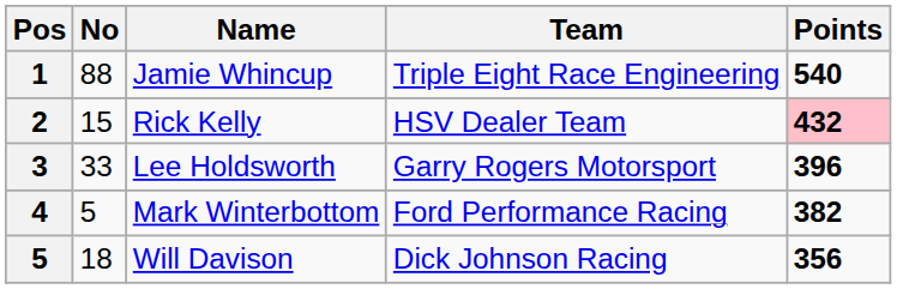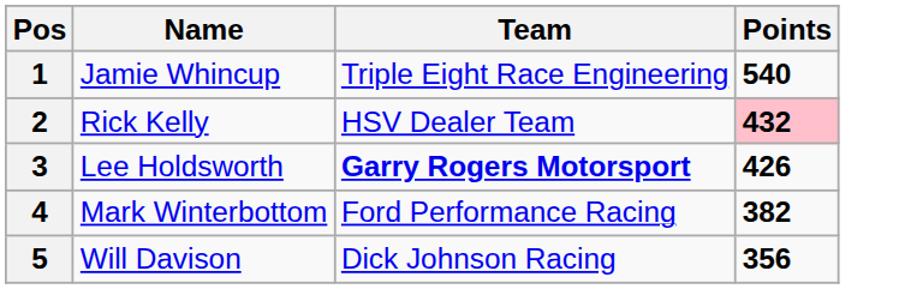 <table class="wikitable" style="font-size: 85%;">
 <tr>
 <th>Pos</th>
-<th>No</th>
 <th>Name</th>
 <th>Team</th>
 <th>Points</th>
 </tr>
 <tr>
 <th>1</th>
-<td>88</td>
 <td> <a href='#'>Jamie Whincup</a></td>
 <td><a href='#'>Triple Eight Race Engineering</a></td>
 <td><strong>540</strong></td>
 </tr>
 <tr>
 <th>2</th>
-<td>15</td>
 <td> <a href='#'>Rick Kelly</a></td>
 <td><a href='#'>HSV Dealer Team</a></td>
 <td style="background: pink;"><strong>432</strong></td>
 </tr>
 <tr>
 <th>3</th>
-<td>33</td>
 <td> <a href='#'>Lee Holdsworth</a></td>
-<td><a href='#'>Garry Rogers Motorsport</a></td>
-<td><strong>396</strong></td>
+<td><strong><a href='#'>Garry Rogers Motorsport</a></strong></td>
+<td><strong>426</strong></td>
 </tr>
 <tr>
 <th>4</th>
-<td>5</td>
 <td> <a href='#'>Mark Winterbottom</a></td>
 <td><a href='#'>Ford Performance Racing</a></td>
 <td><strong>382</strong></td>
 </tr>
 <tr>
 <th>5</th>
-<td>18</td>
 <td> <a href='#'>Will Davison</a></td>
 <td><a href='#'>Dick Johnson Racing</a></td>
 <td><strong>356</strong></td>
 </tr>
 </table>
